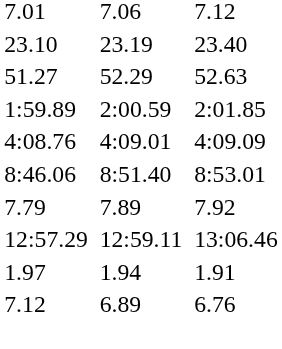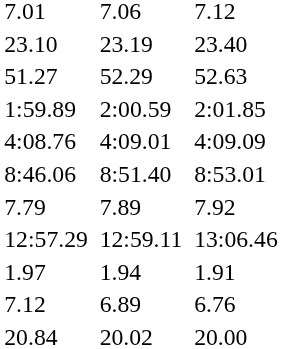 <table>
 <tr>
 <td></td>
 <td></td>
 <td>7.01</td>
 <td></td>
 <td>7.06</td>
 <td></td>
 <td>7.12</td>
 </tr>
 <tr>
 <td></td>
 <td></td>
 <td>23.10</td>
 <td></td>
 <td>23.19</td>
 <td></td>
 <td>23.40</td>
 </tr>
 <tr>
 <td></td>
 <td></td>
 <td>51.27</td>
 <td></td>
 <td>52.29</td>
 <td></td>
 <td>52.63</td>
 </tr>
 <tr>
 <td></td>
 <td></td>
 <td>1:59.89</td>
 <td></td>
 <td>2:00.59</td>
 <td></td>
 <td>2:01.85</td>
 </tr>
 <tr>
 <td></td>
 <td></td>
 <td>4:08.76</td>
 <td></td>
 <td>4:09.01</td>
 <td></td>
 <td>4:09.09</td>
 </tr>
 <tr>
 <td></td>
 <td></td>
 <td>8:46.06 </td>
 <td></td>
 <td>8:51.40</td>
 <td></td>
 <td>8:53.01</td>
 </tr>
 <tr>
 <td></td>
 <td></td>
 <td>7.79</td>
 <td></td>
 <td>7.89</td>
 <td></td>
 <td>7.92</td>
 </tr>
 <tr>
 <td></td>
 <td></td>
 <td>12:57.29</td>
 <td></td>
 <td>12:59.11</td>
 <td></td>
 <td>13:06.46</td>
 </tr>
 <tr>
 <td></td>
 <td></td>
 <td>1.97</td>
 <td></td>
 <td>1.94</td>
 <td><br></td>
 <td>1.91</td>
 </tr>
 <tr>
 <td></td>
 <td></td>
 <td>7.12</td>
 <td></td>
 <td>6.89</td>
 <td></td>
 <td>6.76</td>
 </tr>
+<tr>
+<td></td>
+<td></td>
+<td>20.84</td>
+<td></td>
+<td>20.02</td>
+<td></td>
+<td>20.00</td>
+</tr>
 </table>
